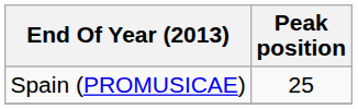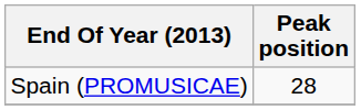 <table class="wikitable sortable">
 <tr>
 <th scope="col">End Of Year (2013)</th>
 <th scope="col">Peak<br>position</th>
 </tr>
 <tr>
 <td>Spain (<a href='#'>PROMUSICAE</a>)</td>
-<td style="text-align:center;">25</td>
+<td style="text-align:center;">28</td>
 </tr>
 <tr>
 </tr>
 </table>
